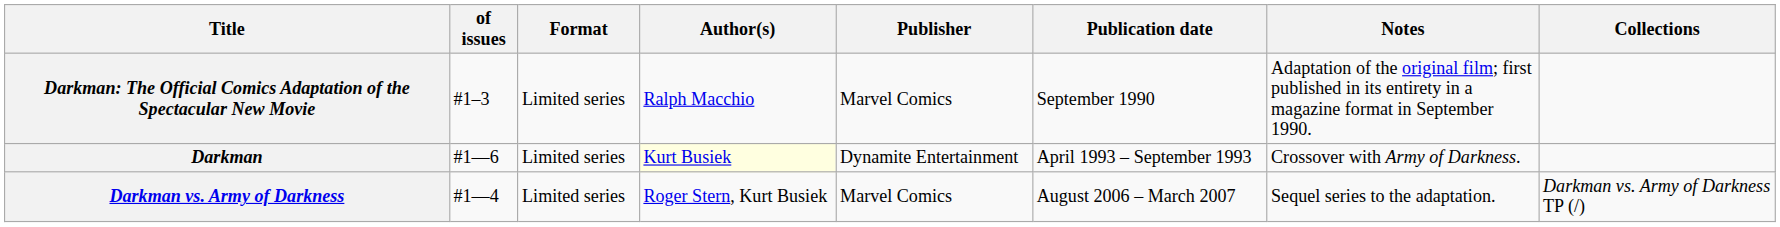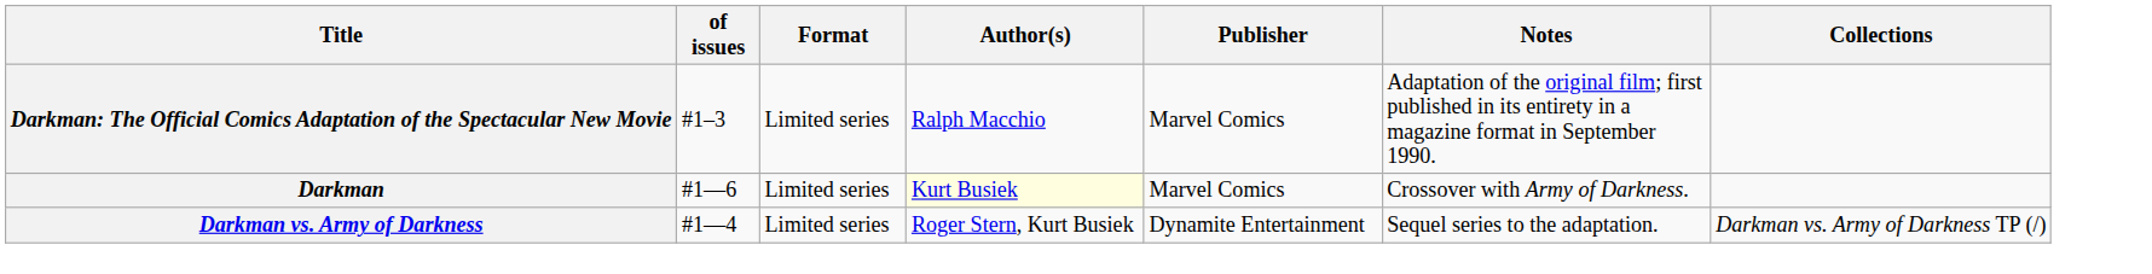 <table class="wikitable">
 <tr>
 <th>Title</th>
 <th style="width:40pt"> of issues</th>
 <th style="width:75pt">Format</th>
 <th style="width:125pt">Author(s)</th>
 <th style="width:125pt">Publisher</th>
-<th style="width:150pt">Publication date</th>
 <th style="width:175pt">Notes</th>
 <th>Collections</th>
 </tr>
 <tr>
 <th><em>Darkman: The Official Comics Adaptation of the Spectacular New Movie</em></th>
 <td>#1–3</td>
 <td>Limited series</td>
 <td><a href='#'>Ralph Macchio</a></td>
 <td>Marvel Comics</td>
-<td>September 1990</td>
 <td>Adaptation of the <a href='#'>original film</a>; first published in its entirety in a magazine format in September 1990.</td>
 <td></td>
 </tr>
 <tr>
 <th><em>Darkman</em></th>
 <td>#1—6</td>
 <td>Limited series</td>
 <td style="background: lightyellow;"><a href='#'>Kurt Busiek</a></td>
-<td>Dynamite Entertainment</td>
-<td>April 1993 – September 1993</td>
+<td>Marvel Comics</td>
 <td>Crossover with <em>Army of Darkness</em>.</td>
 <td></td>
 </tr>
 <tr>
 <th><em><a href='#'>Darkman vs. Army of Darkness</a></em></th>
 <td>#1—4</td>
 <td>Limited series</td>
 <td><a href='#'>Roger Stern</a>, Kurt Busiek</td>
-<td>Marvel Comics</td>
-<td>August 2006 – March 2007</td>
+<td>Dynamite Entertainment</td>
 <td>Sequel series to the adaptation.</td>
 <td><em>Darkman vs. Army of Darkness</em> TP (/)</td>
 </tr>
 </table>
